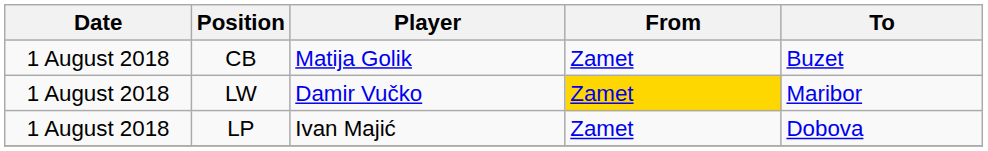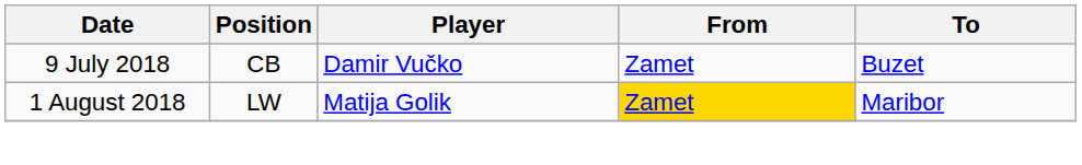 <table class="wikitable" style="font-size:95%; text-align:center;">
 <tr>
 <th width=120>Date</th>
 <th width=60>Position</th>
 <th width=180>Player</th>
 <th width=140>From</th>
 <th width=130>To</th>
 </tr>
 <tr>
-<td>1 August 2018</td>
+<td>9 July 2018</td>
 <td>CB</td>
-<td style="text-align:left;"> <a href='#'>Matija Golik</a></td>
+<td style="text-align:left;"> <a href='#'>Damir Vučko</a></td>
 <td style="text-align:left;"> <a href='#'>Zamet</a></td>
 <td style="text-align:left;"> <a href='#'>Buzet</a></td>
 </tr>
 <tr>
 <td>1 August 2018</td>
 <td>LW</td>
-<td style="text-align:left;"> <a href='#'>Damir Vučko</a></td>
+<td style="text-align:left;"> <a href='#'>Matija Golik</a></td>
 <td style="background: gold; text-align:left;"> <a href='#'>Zamet</a></td>
 <td style="text-align:left;"> <a href='#'>Maribor</a></td>
 </tr>
 <tr>
-<td>1 August 2018</td>
-<td>LP</td>
-<td style="text-align:left;"> Ivan Majić</td>
-<td style="text-align:left;"> <a href='#'>Zamet</a></td>
-<td style="text-align:left;"> <a href='#'>Dobova</a></td>
-</tr>
-<tr>
 </tr>
 </table>
